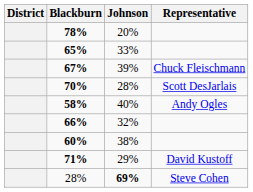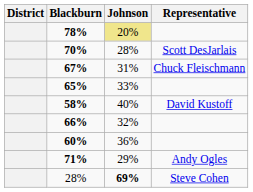 <table class="wikitable sortable">
 <tr>
 <th>District</th>
 <th>Blackburn</th>
 <th>Johnson</th>
 <th>Representative</th>
 </tr>
 <tr align="center">
 <th></th>
 <td><strong>78%</strong></td>
-<td>20%</td>
+<td style="background: khaki;">20%</td>
 <td></td>
+</tr>
+<tr align="center">
+<th></th>
+<td><strong>70%</strong></td>
+<td>28%</td>
+<td><a href='#'>Scott DesJarlais</a></td>
+</tr>
+<tr align="center">
+<th></th>
+<td><strong>67%</strong></td>
+<td>31%</td>
+<td><a href='#'>Chuck Fleischmann</a></td>
 </tr>
 <tr align="center">
 <th></th>
 <td><strong>65%</strong></td>
 <td>33%</td>
 <td></td>
 </tr>
 <tr align="center">
 <th></th>
-<td><strong>67%</strong></td>
-<td>39%</td>
-<td><a href='#'>Chuck Fleischmann</a></td>
-</tr>
-<tr align="center">
-<th></th>
-<td><strong>70%</strong></td>
-<td>28%</td>
-<td><a href='#'>Scott DesJarlais</a></td>
-</tr>
-<tr align="center">
-<th></th>
 <td><strong>58%</strong></td>
 <td>40%</td>
-<td><a href='#'>Andy Ogles</a></td>
+<td><a href='#'>David Kustoff</a></td>
 </tr>
 <tr align="center">
 <th></th>
 <td><strong>66%</strong></td>
 <td>32%</td>
 <td></td>
 </tr>
 <tr align="center">
 <th></th>
 <td><strong>60%</strong></td>
-<td>38%</td>
+<td>36%</td>
 <td></td>
 </tr>
 <tr align="center">
 <th></th>
 <td><strong>71%</strong></td>
 <td>29%</td>
-<td><a href='#'>David Kustoff</a></td>
+<td><a href='#'>Andy Ogles</a></td>
 </tr>
 <tr align="center">
 <th></th>
 <td>28%</td>
 <td><strong>69%</strong></td>
 <td><a href='#'>Steve Cohen</a></td>
 </tr>
 </table>
